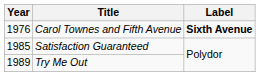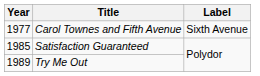 <table class="wikitable">
 <tr>
 <th>Year</th>
 <th>Title</th>
 <th>Label</th>
 </tr>
 <tr>
-<td>1976</td>
+<td>1977</td>
 <td><em>Carol Townes and Fifth Avenue</em></td>
-<td><strong>Sixth Avenue</strong></td>
+<td>Sixth Avenue</td>
 </tr>
 <tr>
 <td>1985</td>
 <td><em>Satisfaction Guaranteed</em></td>
 <td rowspan="2">Polydor</td>
 </tr>
 <tr>
 <td>1989</td>
 <td><em>Try Me Out</em></td>
 </tr>
 </table>
